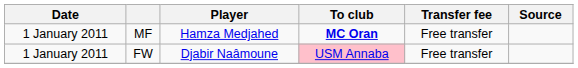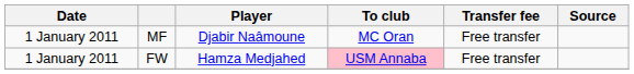 <table class="wikitable sortable" style="width:70%; text-align:center; font-size:85%; text-align:centre;">
 <tr>
 <th>Date</th>
 <th></th>
 <th>Player</th>
 <th>To club</th>
 <th>Transfer fee</th>
 <th>Source</th>
 </tr>
 <tr>
 <td>1 January 2011</td>
 <td>MF</td>
-<td> <a href='#'>Hamza Medjahed</a></td>
-<td><strong><a href='#'>MC Oran</a></strong></td>
+<td> <a href='#'>Djabir Naâmoune</a></td>
+<td><a href='#'>MC Oran</a></td>
 <td>Free transfer</td>
 <td></td>
 </tr>
 <tr>
 <td>1 January 2011</td>
 <td>FW</td>
-<td> <a href='#'>Djabir Naâmoune</a></td>
+<td> <a href='#'>Hamza Medjahed</a></td>
 <td style="background: pink;"><a href='#'>USM Annaba</a></td>
 <td>Free transfer</td>
 <td></td>
 </tr>
 <tr>
 </tr>
 </table>
